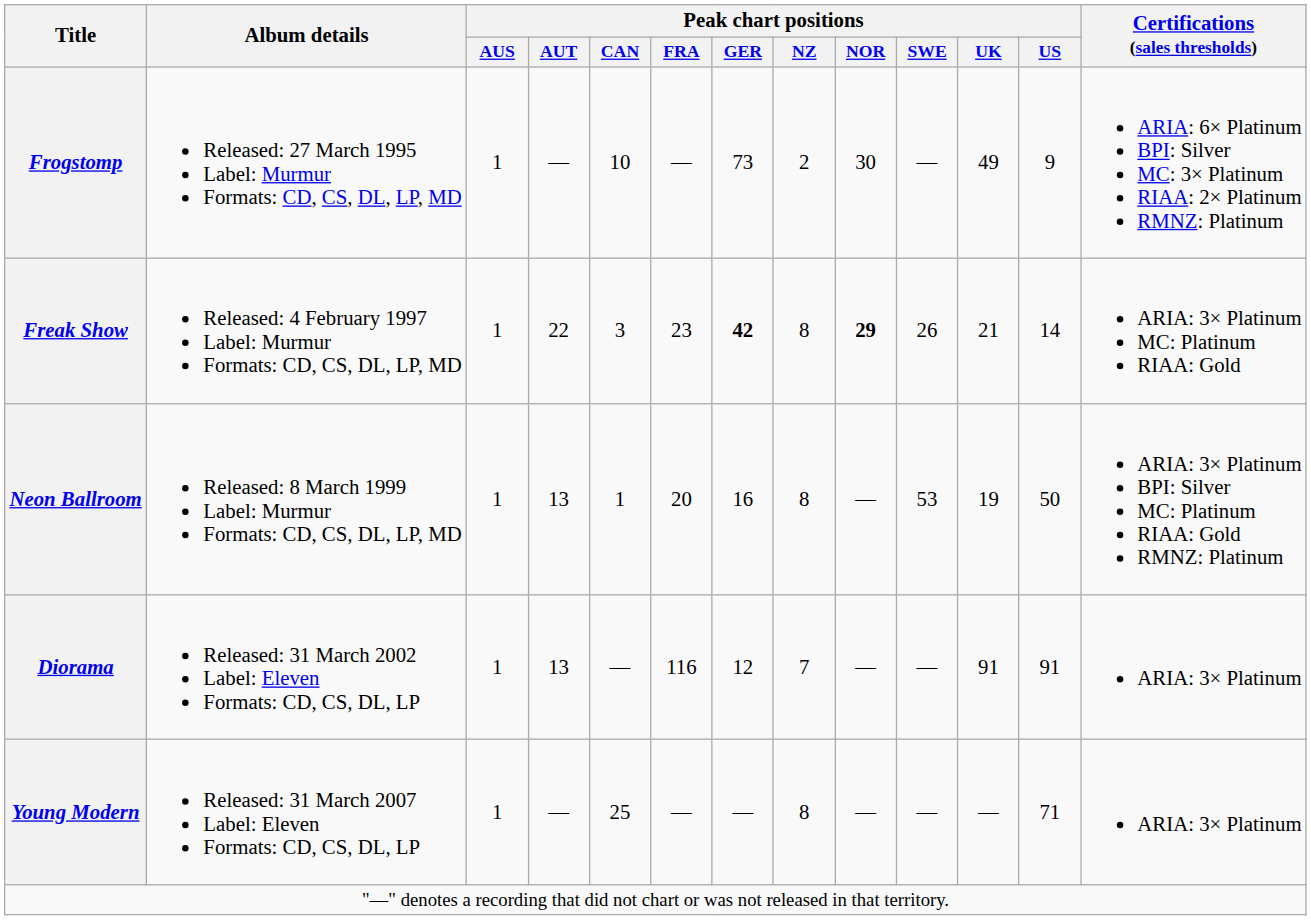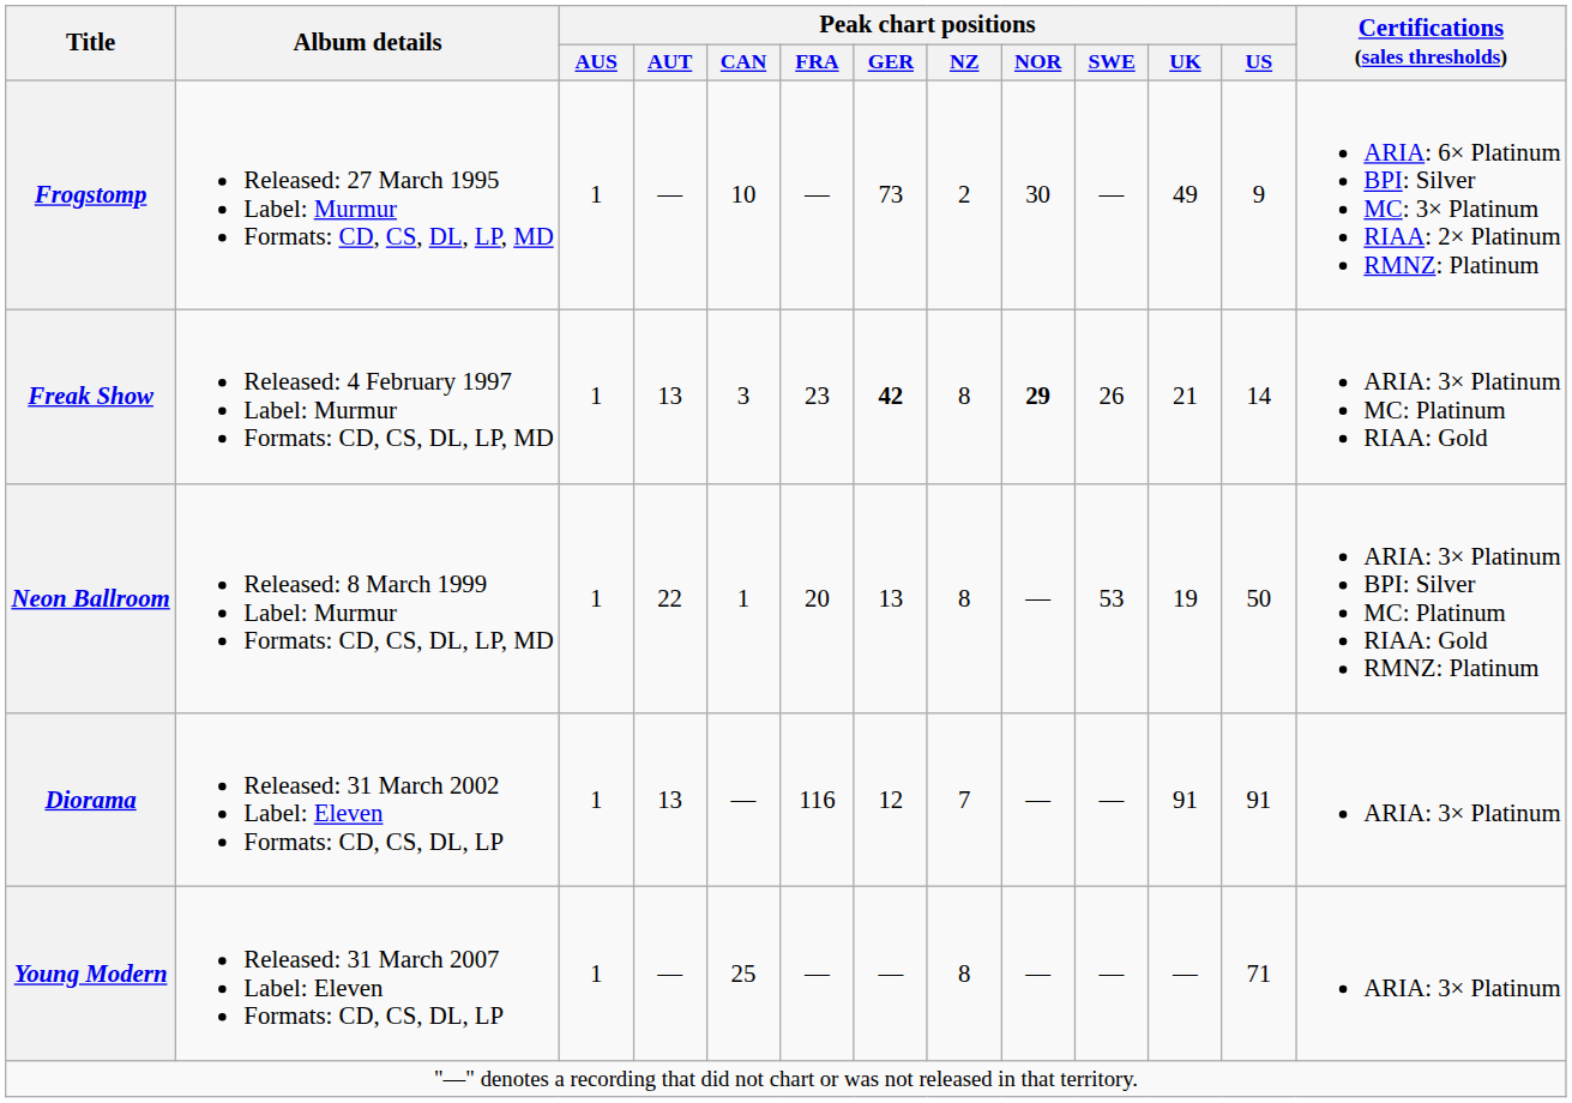 <table class="wikitable plainrowheaders">
 <tr>
 <th scope="col" rowspan="2">Title</th>
 <th scope="col" rowspan="2">Album details</th>
 <th scope="col" colspan="10">Peak chart positions</th>
 <th scope="col" rowspan="2"><a href='#'>Certifications</a><br><small>(<a href='#'>sales thresholds</a>)</small></th>
 </tr>
 <tr>
 <th scope="col" style="width:3em;font-size:85%;"><a href='#'>AUS</a><br></th>
 <th scope="col" style="width:3em;font-size:85%;"><a href='#'>AUT</a><br></th>
 <th scope="col" style="width:3em;font-size:85%;"><a href='#'>CAN</a><br></th>
 <th scope="col" style="width:3em;font-size:85%;"><a href='#'>FRA</a><br></th>
 <th scope="col" style="width:3em;font-size:85%;"><a href='#'>GER</a><br></th>
 <th scope="col" style="width:3em;font-size:85%;"><a href='#'>NZ</a><br></th>
 <th scope="col" style="width:3em;font-size:85%;"><a href='#'>NOR</a><br></th>
 <th scope="col" style="width:3em;font-size:85%;"><a href='#'>SWE</a><br></th>
 <th scope="col" style="width:3em;font-size:85%;"><a href='#'>UK</a><br></th>
 <th scope="col" style="width:3em;font-size:85%;"><a href='#'>US</a><br></th>
 </tr>
 <tr>
 <th scope="row"><em><a href='#'>Frogstomp</a></em></th>
 <td><br><ul><li>Released: 27 March 1995</li><li>Label: <a href='#'>Murmur</a></li><li>Formats: <a href='#'>CD</a>, <a href='#'>CS</a>, <a href='#'>DL</a>, <a href='#'>LP</a>, <a href='#'>MD</a></li></ul></td>
 <td style="text-align:center;">1</td>
 <td style="text-align:center;">—</td>
 <td style="text-align:center;">10</td>
 <td style="text-align:center;">—</td>
 <td style="text-align:center;">73</td>
 <td style="text-align:center;">2</td>
 <td style="text-align:center;">30</td>
 <td style="text-align:center;">—</td>
 <td style="text-align:center;">49</td>
 <td style="text-align:center;">9</td>
 <td><br><ul><li><a href='#'>ARIA</a>: 6× Platinum</li><li><a href='#'>BPI</a>: Silver</li><li><a href='#'>MC</a>: 3× Platinum</li><li><a href='#'>RIAA</a>: 2× Platinum</li><li><a href='#'>RMNZ</a>: Platinum</li></ul></td>
 </tr>
 <tr>
 <th scope="row"><em><a href='#'>Freak Show</a></em></th>
 <td><br><ul><li>Released: 4 February 1997</li><li>Label: Murmur</li><li>Formats: CD, CS, DL, LP, MD</li></ul></td>
 <td style="text-align:center;">1</td>
-<td style="text-align:center;">22</td>
+<td style="text-align:center;">13</td>
 <td style="text-align:center;">3</td>
 <td style="text-align:center;">23</td>
 <td style="text-align:center;"><strong>42</strong></td>
 <td style="text-align:center;">8</td>
 <td style="text-align:center;"><strong>29</strong></td>
 <td style="text-align:center;">26</td>
 <td style="text-align:center;">21</td>
 <td style="text-align:center;">14</td>
 <td><br><ul><li>ARIA: 3× Platinum</li><li>MC: Platinum</li><li>RIAA: Gold</li></ul></td>
 </tr>
 <tr>
 <th scope="row"><em><a href='#'>Neon Ballroom</a></em></th>
 <td><br><ul><li>Released: 8 March 1999</li><li>Label: Murmur</li><li>Formats: CD, CS, DL, LP, MD</li></ul></td>
 <td style="text-align:center;">1</td>
-<td style="text-align:center;">13</td>
+<td style="text-align:center;">22</td>
 <td style="text-align:center;">1</td>
 <td style="text-align:center;">20</td>
-<td style="text-align:center;">16</td>
+<td style="text-align:center;">13</td>
 <td style="text-align:center;">8</td>
 <td style="text-align:center;">—</td>
 <td style="text-align:center;">53</td>
 <td style="text-align:center;">19</td>
 <td style="text-align:center;">50</td>
 <td><br><ul><li>ARIA: 3× Platinum</li><li>BPI: Silver</li><li>MC: Platinum</li><li>RIAA: Gold</li><li>RMNZ: Platinum</li></ul></td>
 </tr>
 <tr>
 <th scope="row"><em><a href='#'>Diorama</a></em></th>
 <td><br><ul><li>Released: 31 March 2002</li><li>Label: <a href='#'>Eleven</a></li><li>Formats: CD, CS, DL, LP</li></ul></td>
 <td style="text-align:center;">1</td>
 <td style="text-align:center;">13</td>
 <td style="text-align:center;">—</td>
 <td style="text-align:center;">116</td>
 <td style="text-align:center;">12</td>
 <td style="text-align:center;">7</td>
 <td style="text-align:center;">—</td>
 <td style="text-align:center;">—</td>
 <td style="text-align:center;">91</td>
 <td style="text-align:center;">91</td>
 <td><br><ul><li>ARIA: 3× Platinum</li></ul></td>
 </tr>
 <tr>
 <th scope="row"><em><a href='#'>Young Modern</a></em></th>
 <td><br><ul><li>Released: 31 March 2007</li><li>Label: Eleven</li><li>Formats: CD, CS, DL, LP</li></ul></td>
 <td style="text-align:center;">1</td>
 <td style="text-align:center;">—</td>
 <td style="text-align:center;">25</td>
 <td style="text-align:center;">—</td>
 <td style="text-align:center;">—</td>
 <td style="text-align:center;">8</td>
 <td style="text-align:center;">—</td>
 <td style="text-align:center;">—</td>
 <td style="text-align:center;">—</td>
 <td style="text-align:center;">71</td>
 <td><br><ul><li>ARIA: 3× Platinum</li></ul></td>
 </tr>
 <tr>
 <td colspan="15" style="font-size:90%; text-align:center;">"—" denotes a recording that did not chart or was not released in that territory.</td>
 </tr>
 </table>
